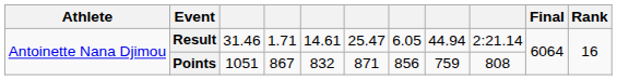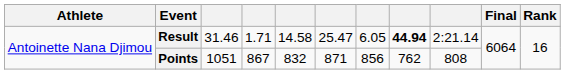 <table class=wikitable style=font-size:90%>
 <tr>
 <th>Athlete</th>
 <th>Event</th>
 <th></th>
 <th></th>
 <th></th>
 <th></th>
 <th></th>
 <th></th>
 <th></th>
 <th>Final</th>
 <th>Rank</th>
 </tr>
 <tr align=center>
 <td rowspan=2 align=left><a href='#'>Antoinette Nana Djimou</a></td>
 <th style=font-size:95%>Result</th>
 <td>31.46</td>
 <td>1.71</td>
-<td>14.61</td>
+<td>14.58</td>
 <td>25.47</td>
 <td>6.05</td>
-<td>44.94</td>
+<td><strong>44.94</strong></td>
 <td>2:21.14 <strong></strong></td>
 <td rowspan=2>6064</td>
 <td rowspan=2>16</td>
 </tr>
 <tr align=center>
 <th style=font-size:95%>Points</th>
 <td>1051</td>
 <td>867</td>
 <td>832</td>
 <td>871</td>
 <td>856</td>
-<td>759</td>
+<td>762</td>
 <td>808</td>
 </tr>
 </table>
